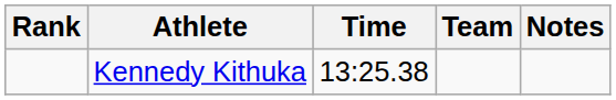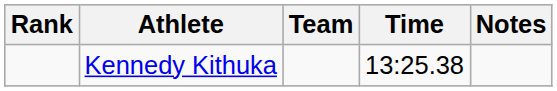 <table class="wikitable sortable">
 <tr>
 <th>Rank</th>
 <th>Athlete</th>
+<th>Team</th>
 <th>Time</th>
-<th>Team</th>
 <th>Notes</th>
 </tr>
 <tr>
 <td align=center></td>
 <td><a href='#'>Kennedy Kithuka</a></td>
+<td></td>
 <td>13:25.38</td>
-<td></td>
 <td></td>
 </tr>
 </table>
